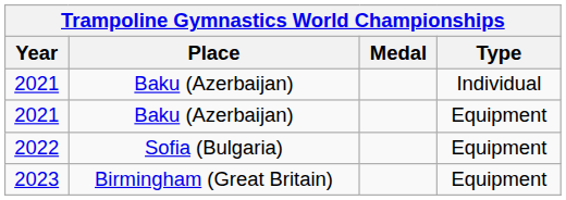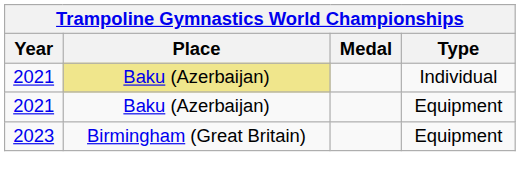 <table class="wikitable center col2izq" style="text-align:center;width:445px;">
 <tr>
 <th colspan="4"><a href='#'>Trampoline Gymnastics World Championships</a></th>
 </tr>
 <tr>
 <th>Year</th>
 <th>Place</th>
 <th>Medal</th>
 <th>Type</th>
 </tr>
 <tr>
 <td><a href='#'>2021</a></td>
-<td><a href='#'>Baku</a> (Azerbaijan)</td>
+<td style="background: khaki;"><a href='#'>Baku</a> (Azerbaijan)</td>
 <td></td>
 <td>Individual</td>
 </tr>
 <tr>
 <td><a href='#'>2021</a></td>
 <td><a href='#'>Baku</a> (Azerbaijan)</td>
 <td></td>
 <td>Equipment</td>
 </tr>
 <tr>
-<td><a href='#'>2022</a></td>
-<td><a href='#'>Sofia</a> (Bulgaria)</td>
-<td></td>
-<td>Equipment</td>
-</tr>
-<tr>
 <td><a href='#'>2023</a></td>
 <td><a href='#'>Birmingham</a> (Great Britain)</td>
 <td></td>
 <td>Equipment</td>
 </tr>
 </table>
